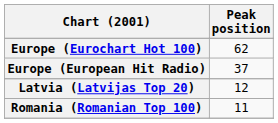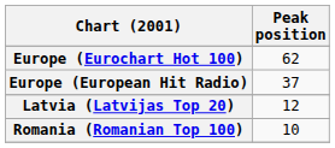 <table class="wikitable sortable plainrowheaders" style="text-align:center">
 <tr>
 <th>Chart (2001)</th>
 <th>Peak<br>position</th>
 </tr>
 <tr>
 </tr>
 <tr>
 </tr>
 <tr>
 </tr>
 <tr>
 <th scope="row">Europe (<a href='#'>Eurochart Hot 100</a>)</th>
 <td>62</td>
 </tr>
 <tr>
 <th scope="row">Europe (European Hit Radio)</th>
 <td>37</td>
 </tr>
 <tr>
 </tr>
 <tr>
 <th scope="row">Latvia (<a href='#'>Latvijas Top 20</a>)</th>
 <td>12</td>
 </tr>
 <tr>
 </tr>
 <tr>
 </tr>
 <tr>
 </tr>
 <tr>
 <th scope="row">Romania (<a href='#'>Romanian Top 100</a>)</th>
-<td>11</td>
+<td>10</td>
 </tr>
 <tr>
 </tr>
 <tr>
 </tr>
 </table>
